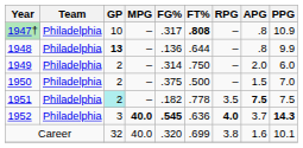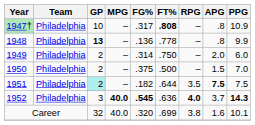 <table class="wikitable sortable" style="font-size:95%; text-align:right;">
 <tr>
 <th>Year</th>
 <th>Team</th>
 <th>GP</th>
 <th>MPG</th>
 <th>FG%</th>
 <th>FT%</th>
 <th>RPG</th>
 <th>APG</th>
 <th>PPG</th>
 </tr>
 <tr>
 <td style="text-align:left;background:#afe6ba;"><a href='#'>1947</a>†</td>
 <td style="text-align:left;"><a href='#'>Philadelphia</a></td>
 <td>10</td>
 <td>–</td>
 <td>.317</td>
 <td><strong>.808</strong></td>
 <td>–</td>
 <td>.8</td>
 <td>10.9</td>
 </tr>
 <tr>
 <td style="text-align:left;"><a href='#'>1948</a></td>
 <td style="text-align:left;"><a href='#'>Philadelphia</a></td>
 <td><strong>13</strong></td>
 <td>–</td>
 <td>.136</td>
-<td>.644</td>
+<td>.778</td>
 <td>–</td>
 <td>.8</td>
 <td>9.9</td>
 </tr>
 <tr>
 <td style="text-align:left;"><a href='#'>1949</a></td>
 <td style="text-align:left;"><a href='#'>Philadelphia</a></td>
 <td>2</td>
 <td>–</td>
 <td>.314</td>
 <td>.750</td>
 <td>–</td>
 <td>2.0</td>
 <td>6.0</td>
 </tr>
 <tr>
 <td style="text-align:left;"><a href='#'>1950</a></td>
 <td style="text-align:left;"><a href='#'>Philadelphia</a></td>
 <td>2</td>
 <td>–</td>
 <td>.375</td>
 <td>.500</td>
 <td>–</td>
 <td>1.5</td>
 <td>7.0</td>
 </tr>
 <tr>
 <td style="text-align:left;"><a href='#'>1951</a></td>
 <td style="text-align:left;"><a href='#'>Philadelphia</a></td>
 <td style="background: paleturquoise;">2</td>
 <td>–</td>
 <td>.182</td>
-<td>.778</td>
+<td>.644</td>
 <td>3.5</td>
 <td><strong>7.5</strong></td>
 <td>7.5</td>
 </tr>
 <tr>
 <td style="text-align:left;"><a href='#'>1952</a></td>
 <td style="text-align:left;"><a href='#'>Philadelphia</a></td>
 <td>3</td>
 <td><strong>40.0</strong></td>
 <td><strong>.545</strong></td>
 <td>.636</td>
 <td><strong>4.0</strong></td>
 <td>3.7</td>
 <td><strong>14.3</strong></td>
 </tr>
 <tr>
 <td style="text-align:center;" colspan="2">Career</td>
 <td>32</td>
 <td>40.0</td>
 <td>.320</td>
 <td>.699</td>
 <td>3.8</td>
 <td>1.6</td>
 <td>10.1</td>
 </tr>
 <tr>
 </tr>
 </table>
